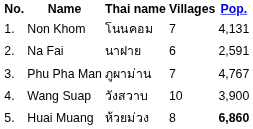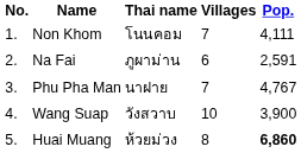 <table>
 <tr>
 <th>No.</th>
 <th>Name</th>
 <th>Thai name</th>
 <th>Villages</th>
 <th><a href='#'>Pop.</a></th>
 </tr>
 <tr>
 <td>1.</td>
 <td>Non Khom</td>
 <td>โนนคอม</td>
 <td>7</td>
-<td>4,131</td>
+<td>4,111</td>
 <td></td>
 </tr>
 <tr>
 <td>2.</td>
 <td>Na Fai</td>
-<td>นาฝาย</td>
+<td>ภูผาม่าน</td>
 <td>6</td>
 <td>2,591</td>
 <td></td>
 </tr>
 <tr>
 <td>3.</td>
 <td>Phu Pha Man</td>
-<td>ภูผาม่าน</td>
+<td>นาฝาย</td>
 <td>7</td>
 <td>4,767</td>
 <td></td>
 </tr>
 <tr>
 <td>4.</td>
 <td>Wang Suap</td>
 <td>วังสวาบ</td>
 <td>10</td>
 <td>3,900</td>
 <td></td>
 </tr>
 <tr>
 <td>5.</td>
 <td>Huai Muang</td>
 <td>ห้วยม่วง</td>
 <td>8</td>
 <td><strong>6,860</strong></td>
 <td></td>
 </tr>
 </table>
